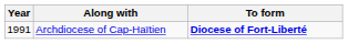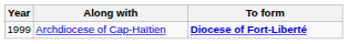 <table class="wikitable">
 <tr>
 <th>Year</th>
 <th width="225">Along with</th>
 <th width="225">To form</th>
 </tr>
 <tr valign="top">
-<td>1991</td>
+<td>1999</td>
 <td><a href='#'>Archdiocese of Cap-Haïtien</a></td>
 <td><strong><a href='#'>Diocese of Fort-Liberté</a></strong></td>
 </tr>
 </table>
